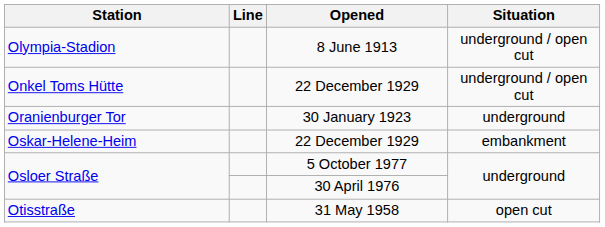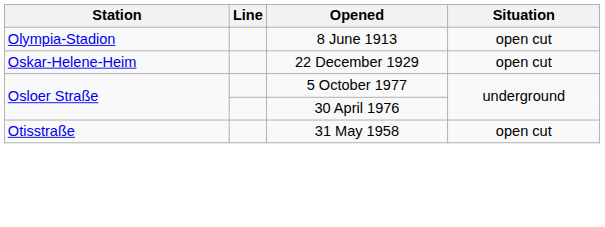 <table class="wikitable" style="text-align:center">
 <tr>
 <th style="width:15em">Station</th>
 <th>Line</th>
 <th style="width:12em">Opened</th>
 <th style="width:10em">Situation</th>
 </tr>
 <tr>
 <td align="left"><a href='#'>Olympia-Stadion</a></td>
 <td></td>
 <td>8 June 1913</td>
-<td>underground / open cut</td>
-</tr>
-<tr>
-<td align="left"><a href='#'>Onkel Toms Hütte</a></td>
-<td></td>
-<td>22 December 1929</td>
-<td>underground / open cut</td>
-</tr>
-<tr>
-<td align="left"><a href='#'>Oranienburger Tor</a></td>
-<td></td>
-<td>30 January 1923</td>
-<td>underground</td>
+<td>open cut</td>
 </tr>
 <tr>
 <td align="left"><a href='#'>Oskar-Helene-Heim</a></td>
 <td></td>
 <td>22 December 1929</td>
-<td>embankment</td>
+<td>open cut</td>
 </tr>
 <tr>
 <td rowspan="2" align="left"><a href='#'>Osloer Straße</a></td>
 <td></td>
 <td>5 October 1977</td>
 <td rowspan="2">underground</td>
 </tr>
 <tr>
 <td></td>
 <td>30 April 1976</td>
 </tr>
 <tr>
 <td align="left"><a href='#'>Otisstraße</a></td>
 <td></td>
 <td>31 May 1958</td>
 <td>open cut</td>
 </tr>
 </table>
